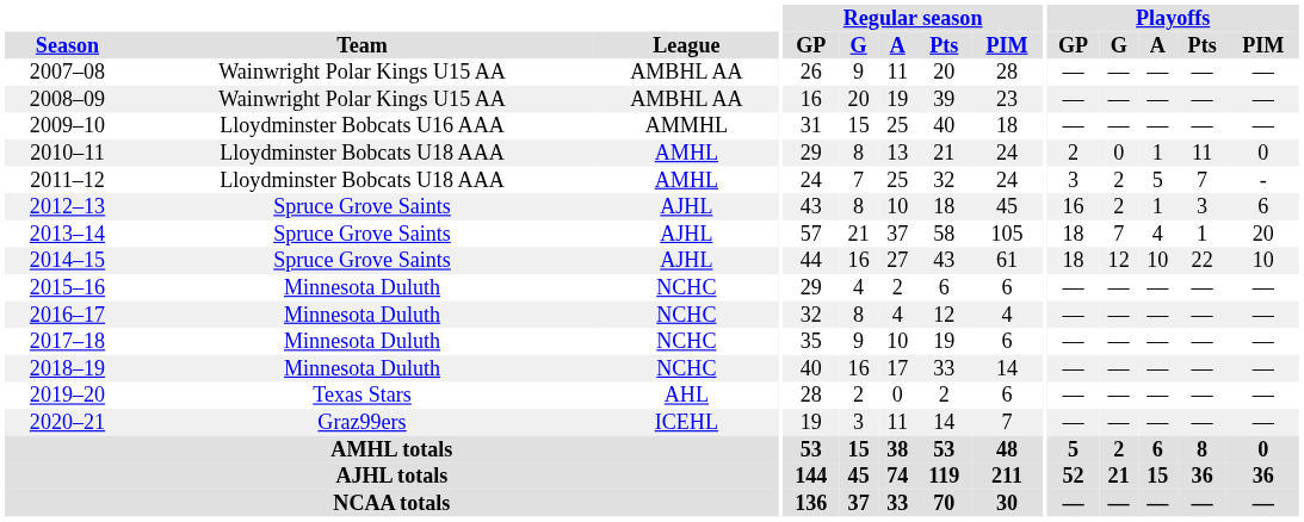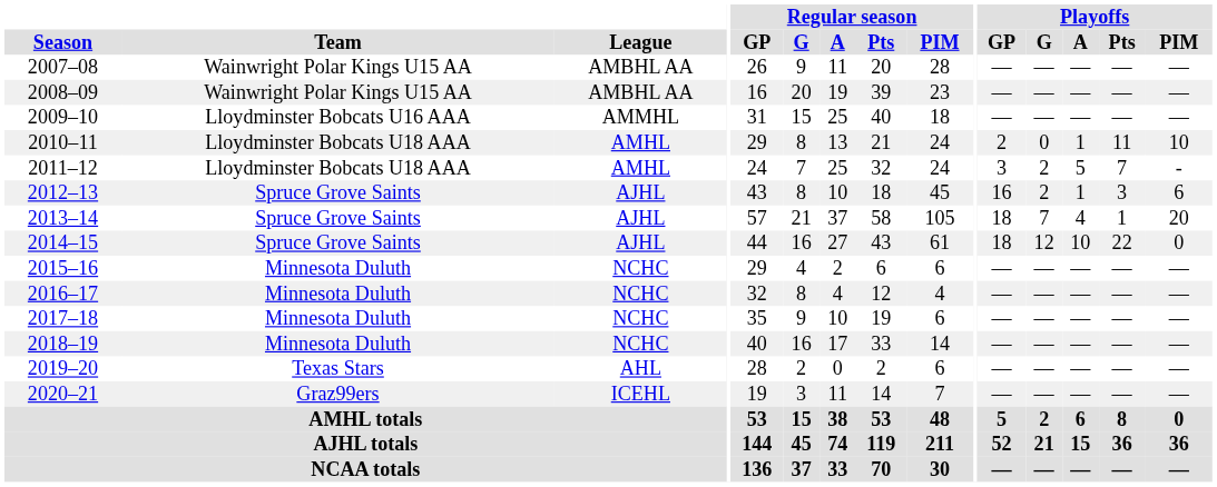 <table border="0" cellpadding="1" cellspacing="0" style="text-align:center; width:60em">
 <tr bgcolor="#e0e0e0">
 <th colspan="3" bgcolor="#ffffff"></th>
 <th rowspan="100" bgcolor="#ffffff"></th>
 <th colspan="5"><a href='#'>Regular season</a></th>
 <th rowspan="100" bgcolor="#ffffff"></th>
 <th colspan="5"><a href='#'>Playoffs</a></th>
 </tr>
 <tr bgcolor="#e0e0e0">
 <th><a href='#'>Season</a></th>
 <th>Team</th>
 <th>League</th>
 <th>GP</th>
 <th><a href='#'>G</a></th>
 <th><a href='#'>A</a></th>
 <th><a href='#'>Pts</a></th>
 <th><a href='#'>PIM</a></th>
 <th>GP</th>
 <th>G</th>
 <th>A</th>
 <th>Pts</th>
 <th>PIM</th>
 </tr>
 <tr>
 <td>2007–08</td>
 <td>Wainwright Polar Kings U15 AA</td>
 <td>AMBHL AA</td>
 <td>26</td>
 <td>9</td>
 <td>11</td>
 <td>20</td>
 <td>28</td>
 <td>—</td>
 <td>—</td>
 <td>—</td>
 <td>—</td>
 <td>—</td>
 </tr>
 <tr bgcolor="f0f0f0">
 <td>2008–09</td>
 <td>Wainwright Polar Kings U15 AA</td>
 <td>AMBHL AA</td>
 <td>16</td>
 <td>20</td>
 <td>19</td>
 <td>39</td>
 <td>23</td>
 <td>—</td>
 <td>—</td>
 <td>—</td>
 <td>—</td>
 <td>—</td>
 </tr>
 <tr>
 <td>2009–10</td>
 <td>Lloydminster Bobcats U16 AAA</td>
 <td>AMMHL</td>
 <td>31</td>
 <td>15</td>
 <td>25</td>
 <td>40</td>
 <td>18</td>
 <td>—</td>
 <td>—</td>
 <td>—</td>
 <td>—</td>
 <td>—</td>
 </tr>
 <tr bgcolor="f0f0f0">
 <td>2010–11</td>
 <td>Lloydminster Bobcats U18 AAA</td>
 <td><a href='#'>AMHL</a></td>
 <td>29</td>
 <td>8</td>
 <td>13</td>
 <td>21</td>
 <td>24</td>
 <td>2</td>
 <td>0</td>
 <td>1</td>
 <td>11</td>
-<td>0</td>
+<td>10</td>
 </tr>
 <tr>
 <td>2011–12</td>
 <td>Lloydminster Bobcats U18 AAA</td>
 <td><a href='#'>AMHL</a></td>
 <td>24</td>
 <td>7</td>
 <td>25</td>
 <td>32</td>
 <td>24</td>
 <td>3</td>
 <td>2</td>
 <td>5</td>
 <td>7</td>
 <td>-</td>
 </tr>
 <tr bgcolor="f0f0f0">
 <td><a href='#'>2012–13</a></td>
 <td><a href='#'>Spruce Grove Saints</a></td>
 <td><a href='#'>AJHL</a></td>
 <td>43</td>
 <td>8</td>
 <td>10</td>
 <td>18</td>
 <td>45</td>
 <td>16</td>
 <td>2</td>
 <td>1</td>
 <td>3</td>
 <td>6</td>
 </tr>
 <tr>
 <td><a href='#'>2013–14</a></td>
 <td><a href='#'>Spruce Grove Saints</a></td>
 <td><a href='#'>AJHL</a></td>
 <td>57</td>
 <td>21</td>
 <td>37</td>
 <td>58</td>
 <td>105</td>
 <td>18</td>
 <td>7</td>
 <td>4</td>
 <td>1</td>
 <td>20</td>
 </tr>
 <tr bgcolor="f0f0f0">
 <td><a href='#'>2014–15</a></td>
 <td><a href='#'>Spruce Grove Saints</a></td>
 <td><a href='#'>AJHL</a></td>
 <td>44</td>
 <td>16</td>
 <td>27</td>
 <td>43</td>
 <td>61</td>
 <td>18</td>
 <td>12</td>
 <td>10</td>
 <td>22</td>
-<td>10</td>
+<td>0</td>
 </tr>
 <tr>
 <td><a href='#'>2015–16</a></td>
 <td><a href='#'>Minnesota Duluth</a></td>
 <td><a href='#'>NCHC</a></td>
 <td>29</td>
 <td>4</td>
 <td>2</td>
 <td>6</td>
 <td>6</td>
 <td>—</td>
 <td>—</td>
 <td>—</td>
 <td>—</td>
 <td>—</td>
 </tr>
 <tr bgcolor="f0f0f0">
 <td><a href='#'>2016–17</a></td>
 <td><a href='#'>Minnesota Duluth</a></td>
 <td><a href='#'>NCHC</a></td>
 <td>32</td>
 <td>8</td>
 <td>4</td>
 <td>12</td>
 <td>4</td>
 <td>—</td>
 <td>—</td>
 <td>—</td>
 <td>—</td>
 <td>—</td>
 </tr>
 <tr>
 <td><a href='#'>2017–18</a></td>
 <td><a href='#'>Minnesota Duluth</a></td>
 <td><a href='#'>NCHC</a></td>
 <td>35</td>
 <td>9</td>
 <td>10</td>
 <td>19</td>
 <td>6</td>
 <td>—</td>
 <td>—</td>
 <td>—</td>
 <td>—</td>
 <td>—</td>
 </tr>
 <tr bgcolor="f0f0f0">
 <td><a href='#'>2018–19</a></td>
 <td><a href='#'>Minnesota Duluth</a></td>
 <td><a href='#'>NCHC</a></td>
 <td>40</td>
 <td>16</td>
 <td>17</td>
 <td>33</td>
 <td>14</td>
 <td>—</td>
 <td>—</td>
 <td>—</td>
 <td>—</td>
 <td>—</td>
 </tr>
 <tr>
 <td><a href='#'>2019–20</a></td>
 <td><a href='#'>Texas Stars</a></td>
 <td><a href='#'>AHL</a></td>
 <td>28</td>
 <td>2</td>
 <td>0</td>
 <td>2</td>
 <td>6</td>
 <td>—</td>
 <td>—</td>
 <td>—</td>
 <td>—</td>
 <td>—</td>
 </tr>
 <tr bgcolor="f0f0f0">
 <td><a href='#'>2020–21</a></td>
 <td><a href='#'>Graz99ers</a></td>
 <td><a href='#'>ICEHL</a></td>
 <td>19</td>
 <td>3</td>
 <td>11</td>
 <td>14</td>
 <td>7</td>
 <td>—</td>
 <td>—</td>
 <td>—</td>
 <td>—</td>
 <td>—</td>
 </tr>
 <tr bgcolor="#e0e0e0">
 <th colspan="3">AMHL totals</th>
 <th>53</th>
 <th>15</th>
 <th>38</th>
 <th>53</th>
 <th>48</th>
 <th>5</th>
 <th>2</th>
 <th>6</th>
 <th>8</th>
 <th>0</th>
 </tr>
 <tr bgcolor="#e0e0e0">
 <th colspan="3">AJHL totals</th>
 <th>144</th>
 <th>45</th>
 <th>74</th>
 <th>119</th>
 <th>211</th>
 <th>52</th>
 <th>21</th>
 <th>15</th>
 <th>36</th>
 <th>36</th>
 </tr>
 <tr bgcolor="#e0e0e0">
 <th colspan="3">NCAA totals</th>
 <th>136</th>
 <th>37</th>
 <th>33</th>
 <th>70</th>
 <th>30</th>
 <th>—</th>
 <th>—</th>
 <th>—</th>
 <th>—</th>
 <th>—</th>
 </tr>
 </table>
